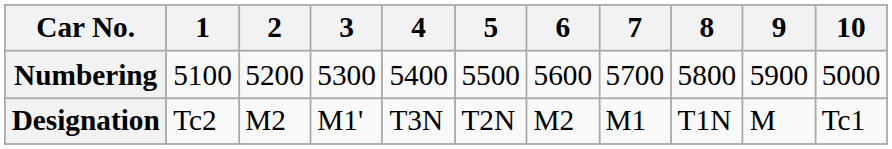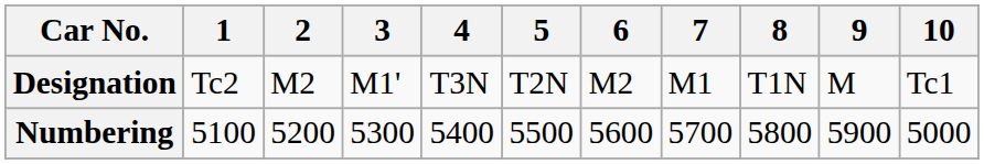 <table class="wikitable">
 <tr>
 <th>Car No.</th>
 <th>1</th>
 <th>2</th>
 <th>3</th>
 <th>4</th>
 <th>5</th>
 <th>6</th>
 <th>7</th>
 <th>8</th>
 <th>9</th>
 <th>10</th>
 </tr>
 <tr>
+<th>Designation</th>
+<td>Tc2</td>
+<td>M2</td>
+<td>M1'</td>
+<td>T3N</td>
+<td>T2N</td>
+<td>M2</td>
+<td>M1</td>
+<td>T1N</td>
+<td>M</td>
+<td>Tc1</td>
+</tr>
+<tr>
 <th>Numbering</th>
 <td>5100</td>
 <td>5200</td>
 <td>5300</td>
 <td>5400</td>
 <td>5500</td>
 <td>5600</td>
 <td>5700</td>
 <td>5800</td>
 <td>5900</td>
 <td>5000</td>
 </tr>
-<tr>
-<th>Designation</th>
-<td>Tc2</td>
-<td>M2</td>
-<td>M1'</td>
-<td>T3N</td>
-<td>T2N</td>
-<td>M2</td>
-<td>M1</td>
-<td>T1N</td>
-<td>M</td>
-<td>Tc1</td>
-</tr>
 </table>
